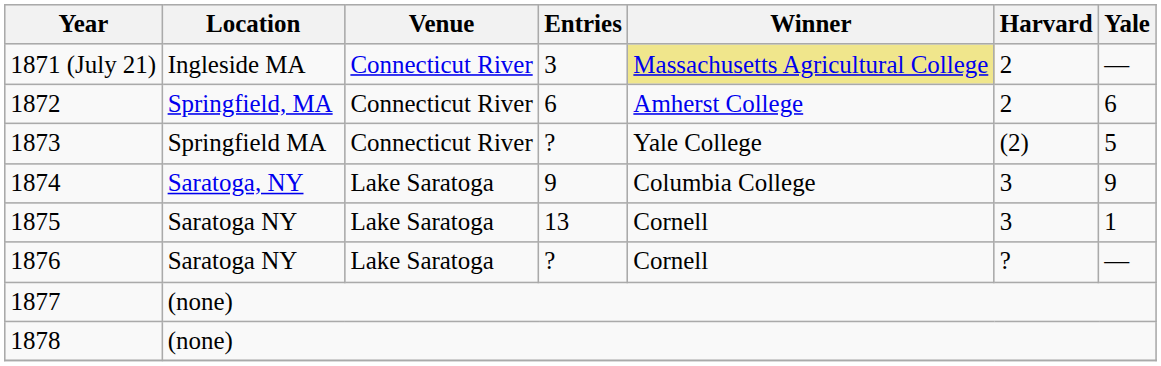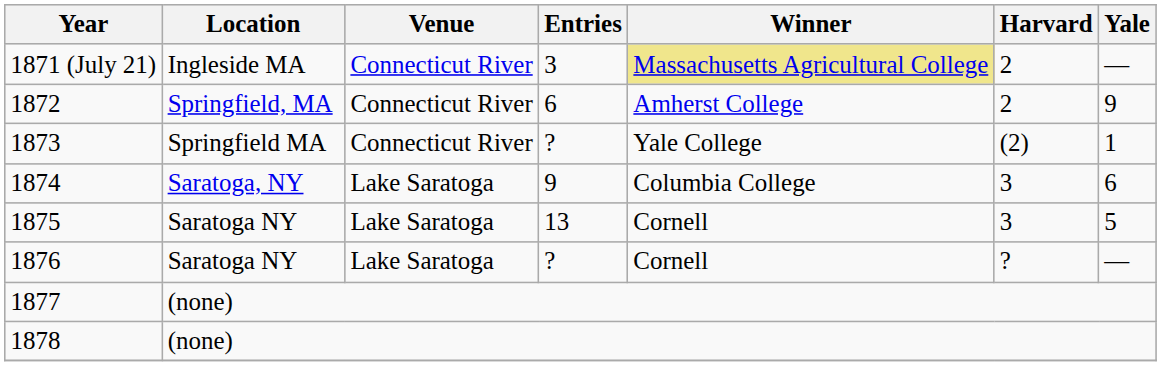 <table class=wikitable>
 <tr>
 <th>Year</th>
 <th>Location</th>
 <th>Venue</th>
 <th>Entries</th>
 <th>Winner</th>
 <th>Harvard</th>
 <th>Yale</th>
 </tr>
 <tr>
 <td>1871 (July 21)</td>
 <td>Ingleside MA</td>
 <td><a href='#'>Connecticut River</a></td>
 <td>3</td>
 <td style="background: khaki;"><a href='#'>Massachusetts Agricultural College</a></td>
 <td>2</td>
 <td>—</td>
 </tr>
 <tr>
 <td>1872</td>
 <td><a href='#'>Springfield, MA</a> </td>
 <td>Connecticut River</td>
 <td>6</td>
 <td><a href='#'>Amherst College</a></td>
 <td>2</td>
-<td>6</td>
+<td>9</td>
 </tr>
 <tr>
 <td>1873</td>
 <td>Springfield MA</td>
 <td>Connecticut River</td>
 <td>?</td>
 <td>Yale College</td>
 <td>(2)</td>
-<td>5</td>
+<td>1</td>
 </tr>
 <tr>
 <td>1874</td>
 <td><a href='#'>Saratoga, NY</a></td>
 <td>Lake Saratoga</td>
 <td>9</td>
 <td>Columbia College</td>
 <td>3</td>
-<td>9</td>
+<td>6</td>
 </tr>
 <tr>
 <td>1875</td>
 <td>Saratoga NY</td>
 <td>Lake Saratoga </td>
 <td>13</td>
 <td>Cornell</td>
 <td>3</td>
-<td>1</td>
+<td>5</td>
 </tr>
 <tr>
 <td>1876</td>
 <td>Saratoga NY</td>
 <td>Lake Saratoga</td>
 <td>?</td>
 <td>Cornell</td>
 <td>?</td>
 <td>—</td>
 </tr>
 <tr>
 <td>1877</td>
 <td colspan=6>(none)</td>
 </tr>
 <tr>
 <td>1878</td>
 <td colspan=6>(none)</td>
 </tr>
 <tr>
 </tr>
 </table>
